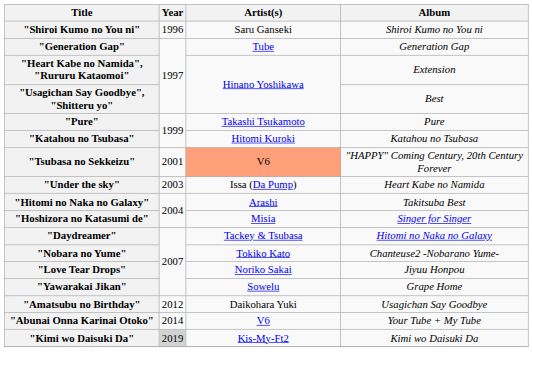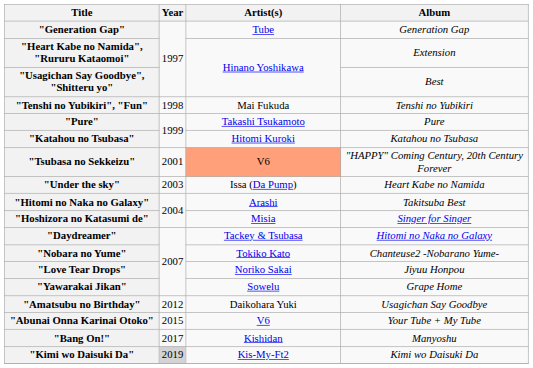 <table class="wikitable plainrowheaders" style="text-align:center;">
 <tr>
 <th scope="col" style="width:14em;">Title</th>
 <th scope="col" style="width:1em;">Year</th>
 <th scope="col" style="width:14em;">Artist(s)</th>
 <th scope="col" style="width:17em;">Album</th>
-</tr>
-<tr>
-<th scope="row">"Shiroi Kumo no You ni"</th>
-<td>1996</td>
-<td>Saru Ganseki</td>
-<td><em>Shiroi Kumo no You ni</em></td>
 </tr>
 <tr>
 <th scope="row">"Generation Gap"</th>
 <td rowspan="3">1997</td>
 <td><a href='#'>Tube</a></td>
 <td><em>Generation Gap</em></td>
 </tr>
 <tr>
 <th scope="row">"Heart Kabe no Namida", "Rururu Kataomoi"</th>
 <td rowspan="2"><a href='#'>Hinano Yoshikawa</a></td>
 <td><em>Extension</em></td>
 </tr>
 <tr>
 <th scope="row">"Usagichan Say Goodbye", "Shitteru yo"</th>
 <td><em>Best</em></td>
+</tr>
+<tr>
+<th scope="row">"Tenshi no Yubikiri", "Fun"</th>
+<td>1998</td>
+<td>Mai Fukuda</td>
+<td><em>Tenshi no Yubikiri</em></td>
 </tr>
 <tr>
 <th scope="row">"Pure"</th>
 <td rowspan="2">1999</td>
 <td><a href='#'>Takashi Tsukamoto</a></td>
 <td><em>Pure</em></td>
 </tr>
 <tr>
 <th scope="row">"Katahou no Tsubasa"</th>
 <td><a href='#'>Hitomi Kuroki</a></td>
 <td><em>Katahou no Tsubasa</em></td>
 </tr>
 <tr>
 <th scope="row">"Tsubasa no Sekkeizu"</th>
 <td>2001</td>
 <td style="background: lightsalmon;">V6</td>
 <td><em>"HAPPY" Coming Century, 20th Century Forever</em></td>
 </tr>
 <tr>
 <th scope="row">"Under the sky"</th>
 <td>2003</td>
 <td>Issa (<a href='#'>Da Pump</a>)</td>
 <td><em>Heart Kabe no Namida</em></td>
 </tr>
 <tr>
 <th scope="row">"Hitomi no Naka no Galaxy"</th>
 <td rowspan="2">2004</td>
 <td><a href='#'>Arashi</a></td>
 <td><em>Takitsuba Best</em></td>
 </tr>
 <tr>
 <th scope="row">"Hoshizora no Katasumi de"</th>
 <td><a href='#'>Misia</a></td>
 <td><em><a href='#'>Singer for Singer</a></em></td>
 </tr>
 <tr>
 <th scope="row">"Daydreamer"</th>
 <td rowspan="4">2007</td>
 <td><a href='#'>Tackey & Tsubasa</a></td>
 <td><em><a href='#'>Hitomi no Naka no Galaxy</a></em></td>
 </tr>
 <tr>
 <th scope="row">"Nobara no Yume"</th>
 <td><a href='#'>Tokiko Kato</a></td>
 <td><em>Chanteuse2 -Nobarano Yume-</em></td>
 </tr>
 <tr>
 <th scope="row">"Love Tear Drops"</th>
 <td><a href='#'>Noriko Sakai</a></td>
 <td><em>Jiyuu Honpou</em></td>
 </tr>
 <tr>
 <th scope="row">"Yawarakai Jikan"</th>
 <td><a href='#'>Sowelu</a></td>
 <td><em>Grape Home</em></td>
 </tr>
 <tr>
 <th scope="row">"Amatsubu no Birthday"</th>
 <td>2012</td>
 <td>Daikohara Yuki</td>
 <td><em>Usagichan Say Goodbye</em></td>
 </tr>
 <tr>
 <th scope="row">"Abunai Onna Karinai Otoko"</th>
-<td>2014</td>
+<td>2015</td>
 <td><a href='#'>V6</a></td>
 <td><em>Your Tube + My Tube</em></td>
+</tr>
+<tr>
+<th scope="row">"Bang On!"</th>
+<td>2017</td>
+<td><a href='#'>Kishidan</a></td>
+<td><em>Manyoshu</em></td>
 </tr>
 <tr>
 <th scope="row">"Kimi wo Daisuki Da"</th>
 <td style="background: lightgrey;">2019</td>
 <td><a href='#'>Kis-My-Ft2</a></td>
 <td><em>Kimi wo Daisuki Da</em></td>
 </tr>
 <tr>
 </tr>
 </table>
